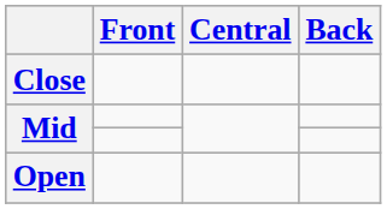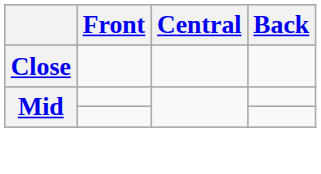 <table class="wikitable" style="text-align:center">
 <tr>
 <th></th>
 <th><a href='#'>Front</a></th>
 <th><a href='#'>Central</a></th>
 <th><a href='#'>Back</a></th>
 </tr>
 <tr align="center">
 <th><a href='#'>Close</a></th>
 <td></td>
 <td></td>
 <td></td>
 </tr>
 <tr align="center">
 <th rowspan="2"><a href='#'>Mid</a></th>
 <td></td>
 <td rowspan="2"></td>
 <td></td>
 </tr>
 <tr>
 <td></td>
 <td></td>
 </tr>
-<tr align="center">
-<th><a href='#'>Open</a></th>
-<td></td>
-<td></td>
-<td></td>
-</tr>
 </table>
